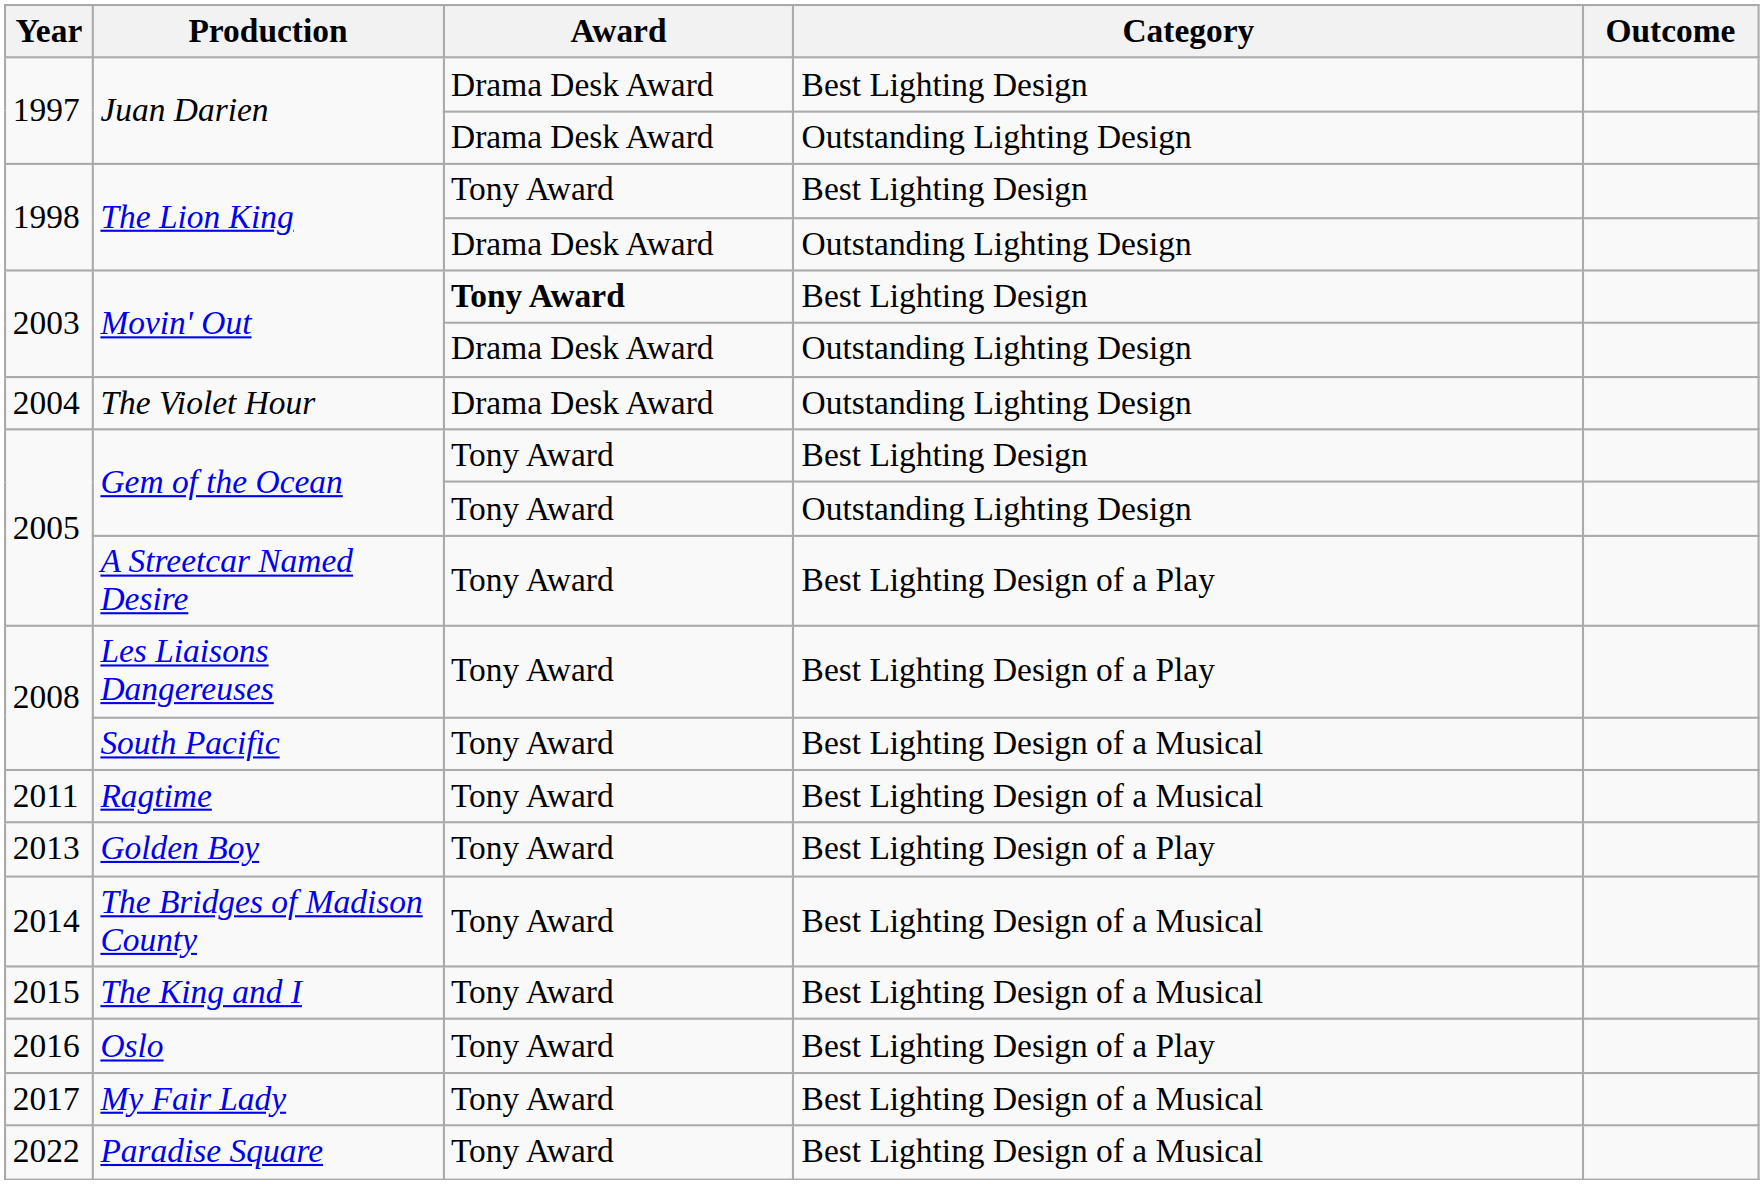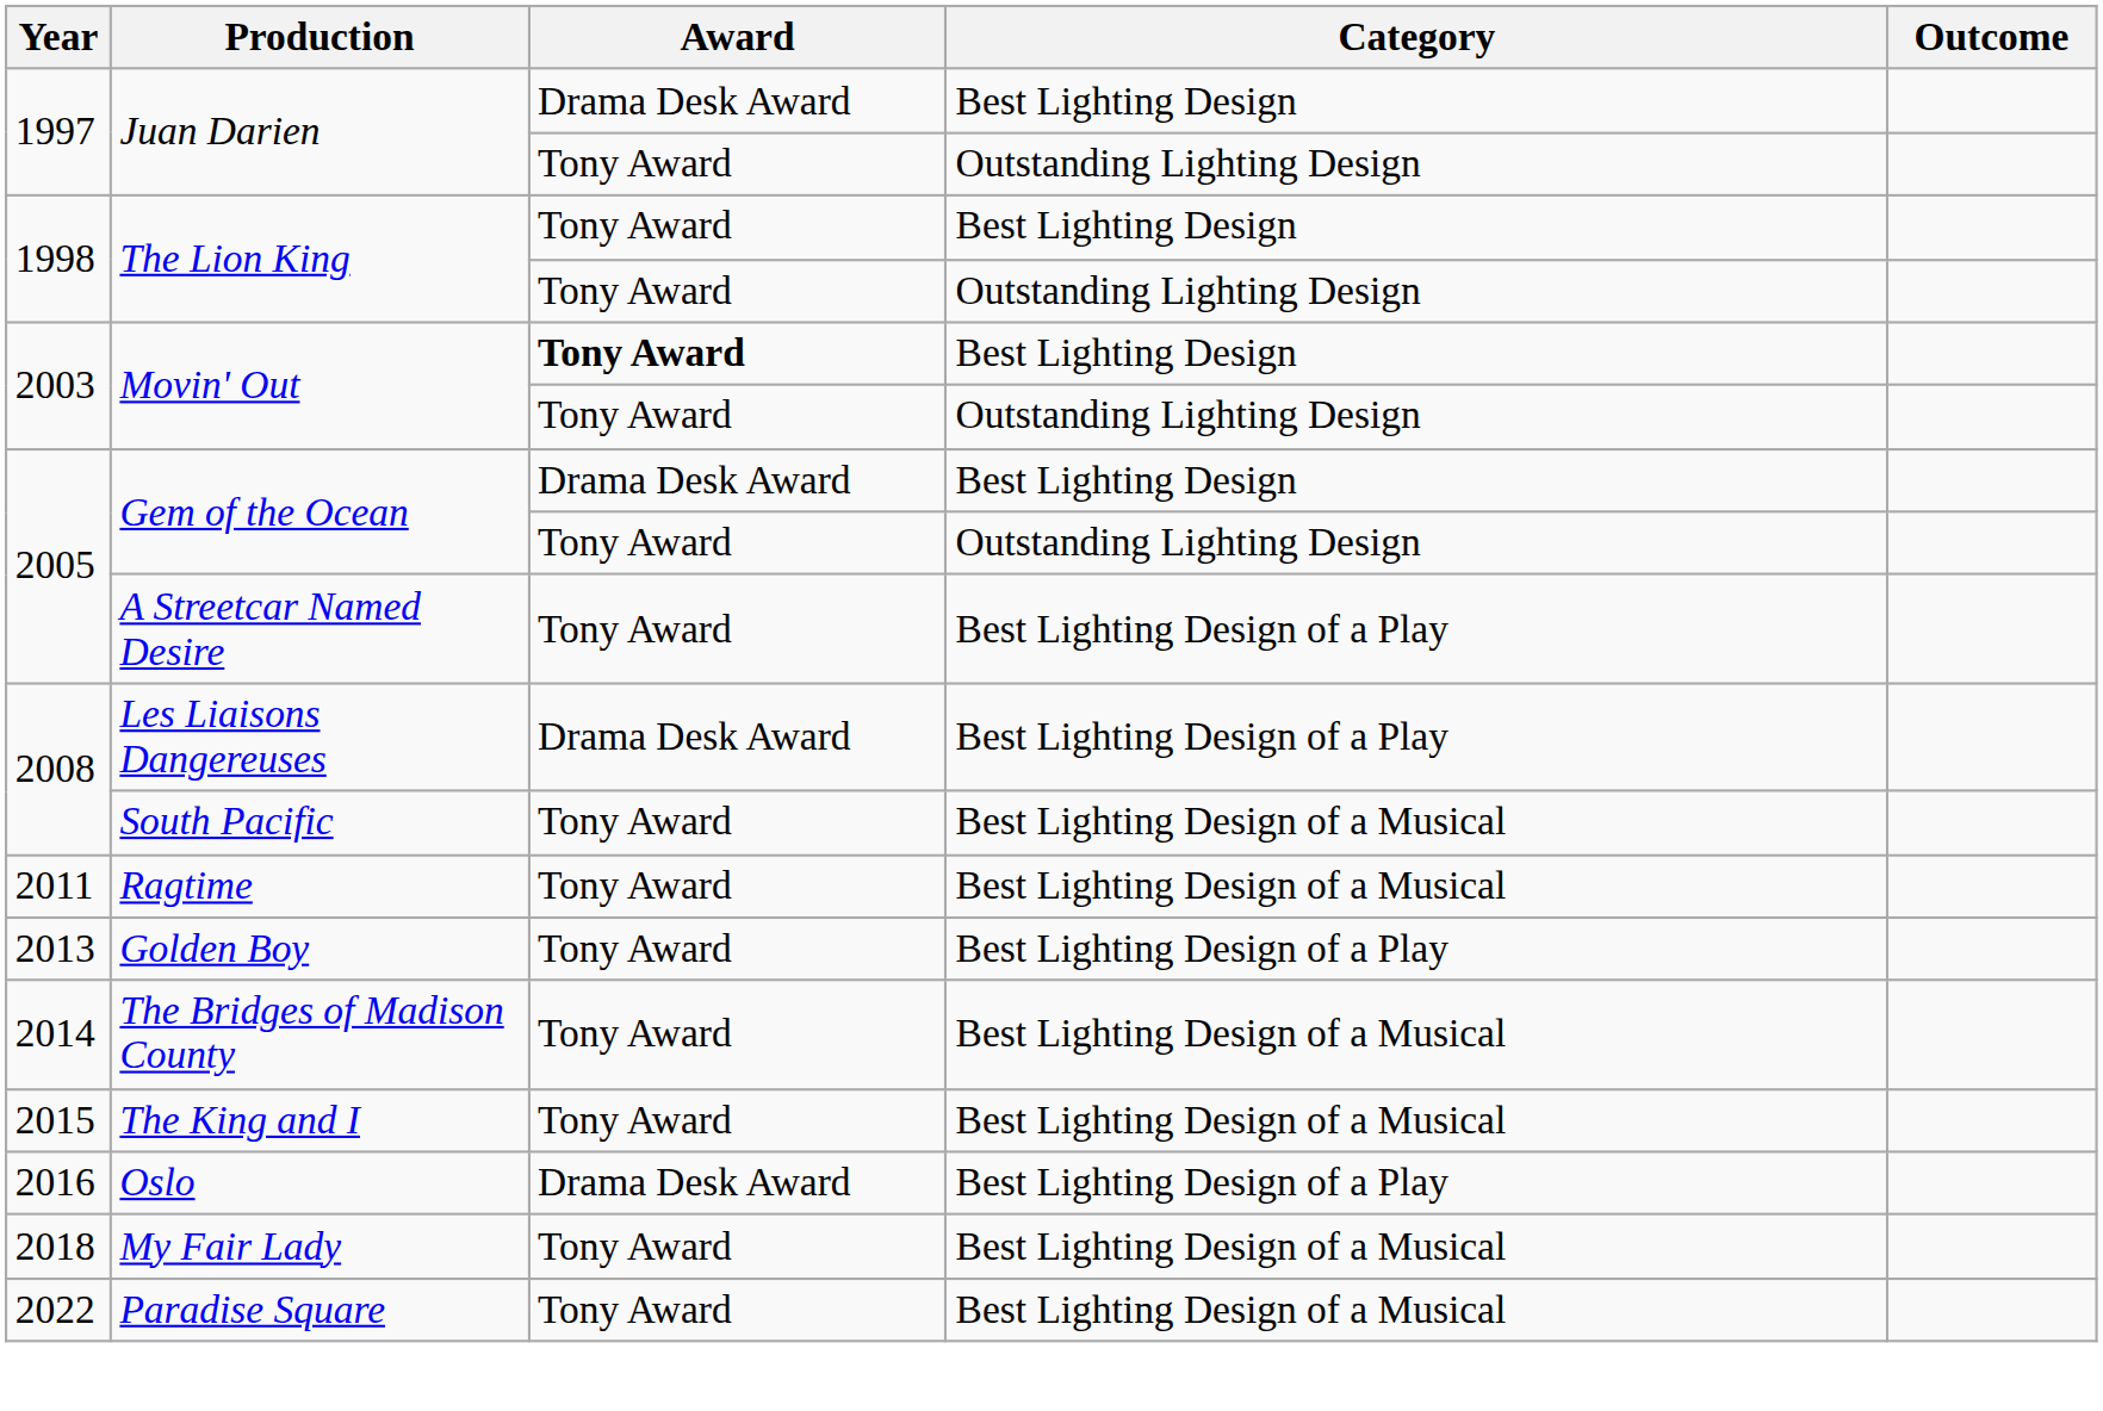 <table class="wikitable" style="width:95%;">
 <tr>
 <th style="width:5%;">Year</th>
 <th style="width:20%;">Production</th>
 <th style="width:20%;">Award</th>
 <th style="width:45%;">Category</th>
 <th style="width:10%;">Outcome</th>
 </tr>
 <tr>
 <td rowspan="2">1997</td>
 <td rowspan="2"><em>Juan Darien</em></td>
 <td>Drama Desk Award</td>
 <td>Best Lighting Design</td>
 <td></td>
 </tr>
 <tr>
-<td>Drama Desk Award</td>
+<td>Tony Award</td>
 <td>Outstanding Lighting Design</td>
 <td></td>
 </tr>
 <tr>
 <td rowspan="2">1998</td>
 <td rowspan="2"><em><a href='#'>The Lion King</a></em></td>
 <td>Tony Award</td>
 <td>Best Lighting Design</td>
 <td></td>
 </tr>
 <tr>
-<td>Drama Desk Award</td>
+<td>Tony Award</td>
 <td>Outstanding Lighting Design</td>
 <td></td>
 </tr>
 <tr>
 <td rowspan="2">2003</td>
 <td rowspan="2"><em><a href='#'>Movin' Out</a></em></td>
 <td><strong>Tony Award</strong></td>
 <td>Best Lighting Design</td>
 <td></td>
 </tr>
 <tr>
-<td>Drama Desk Award</td>
-<td>Outstanding Lighting Design</td>
-<td></td>
-</tr>
-<tr>
-<td>2004</td>
-<td><em>The Violet Hour</em></td>
-<td>Drama Desk Award</td>
+<td>Tony Award</td>
 <td>Outstanding Lighting Design</td>
 <td></td>
 </tr>
 <tr>
 <td rowspan="3">2005</td>
 <td rowspan="2"><em><a href='#'>Gem of the Ocean</a></em></td>
-<td>Tony Award</td>
+<td>Drama Desk Award</td>
 <td>Best Lighting Design</td>
 <td></td>
 </tr>
 <tr>
 <td>Tony Award</td>
 <td>Outstanding Lighting Design</td>
 <td></td>
 </tr>
 <tr>
 <td><em><a href='#'>A Streetcar Named Desire</a></em></td>
 <td>Tony Award</td>
 <td>Best Lighting Design of a Play</td>
 <td></td>
 </tr>
 <tr>
 <td rowspan="2">2008</td>
 <td><em><a href='#'>Les Liaisons Dangereuses</a></em></td>
-<td>Tony Award</td>
+<td>Drama Desk Award</td>
 <td>Best Lighting Design of a Play</td>
 <td></td>
 </tr>
 <tr>
 <td><em><a href='#'>South Pacific</a></em></td>
 <td>Tony Award</td>
 <td>Best Lighting Design of a Musical</td>
 <td></td>
 </tr>
 <tr>
 <td>2011</td>
 <td><em><a href='#'>Ragtime</a></em></td>
 <td>Tony Award</td>
 <td>Best Lighting Design of a Musical</td>
 <td></td>
 </tr>
 <tr>
 <td>2013</td>
 <td><em><a href='#'>Golden Boy</a></em></td>
 <td>Tony Award</td>
 <td>Best Lighting Design of a Play</td>
 <td></td>
 </tr>
 <tr>
 <td>2014</td>
 <td><em><a href='#'>The Bridges of Madison County</a></em></td>
 <td>Tony Award</td>
 <td>Best Lighting Design of a Musical</td>
 <td></td>
 </tr>
 <tr>
 <td>2015</td>
 <td><em><a href='#'>The King and I</a></em></td>
 <td>Tony Award</td>
 <td>Best Lighting Design of a Musical</td>
 <td></td>
 </tr>
 <tr>
 <td>2016</td>
 <td><em><a href='#'>Oslo</a></em></td>
-<td>Tony Award</td>
+<td>Drama Desk Award</td>
 <td>Best Lighting Design of a Play</td>
 <td></td>
 </tr>
 <tr>
-<td>2017</td>
+<td>2018</td>
 <td><em><a href='#'>My Fair Lady</a></em></td>
 <td>Tony Award</td>
 <td>Best Lighting Design of a Musical</td>
 <td></td>
 </tr>
 <tr>
 <td>2022</td>
 <td><em><a href='#'>Paradise Square</a></em></td>
 <td>Tony Award</td>
 <td>Best Lighting Design of a Musical</td>
 <td></td>
 </tr>
 </table>
